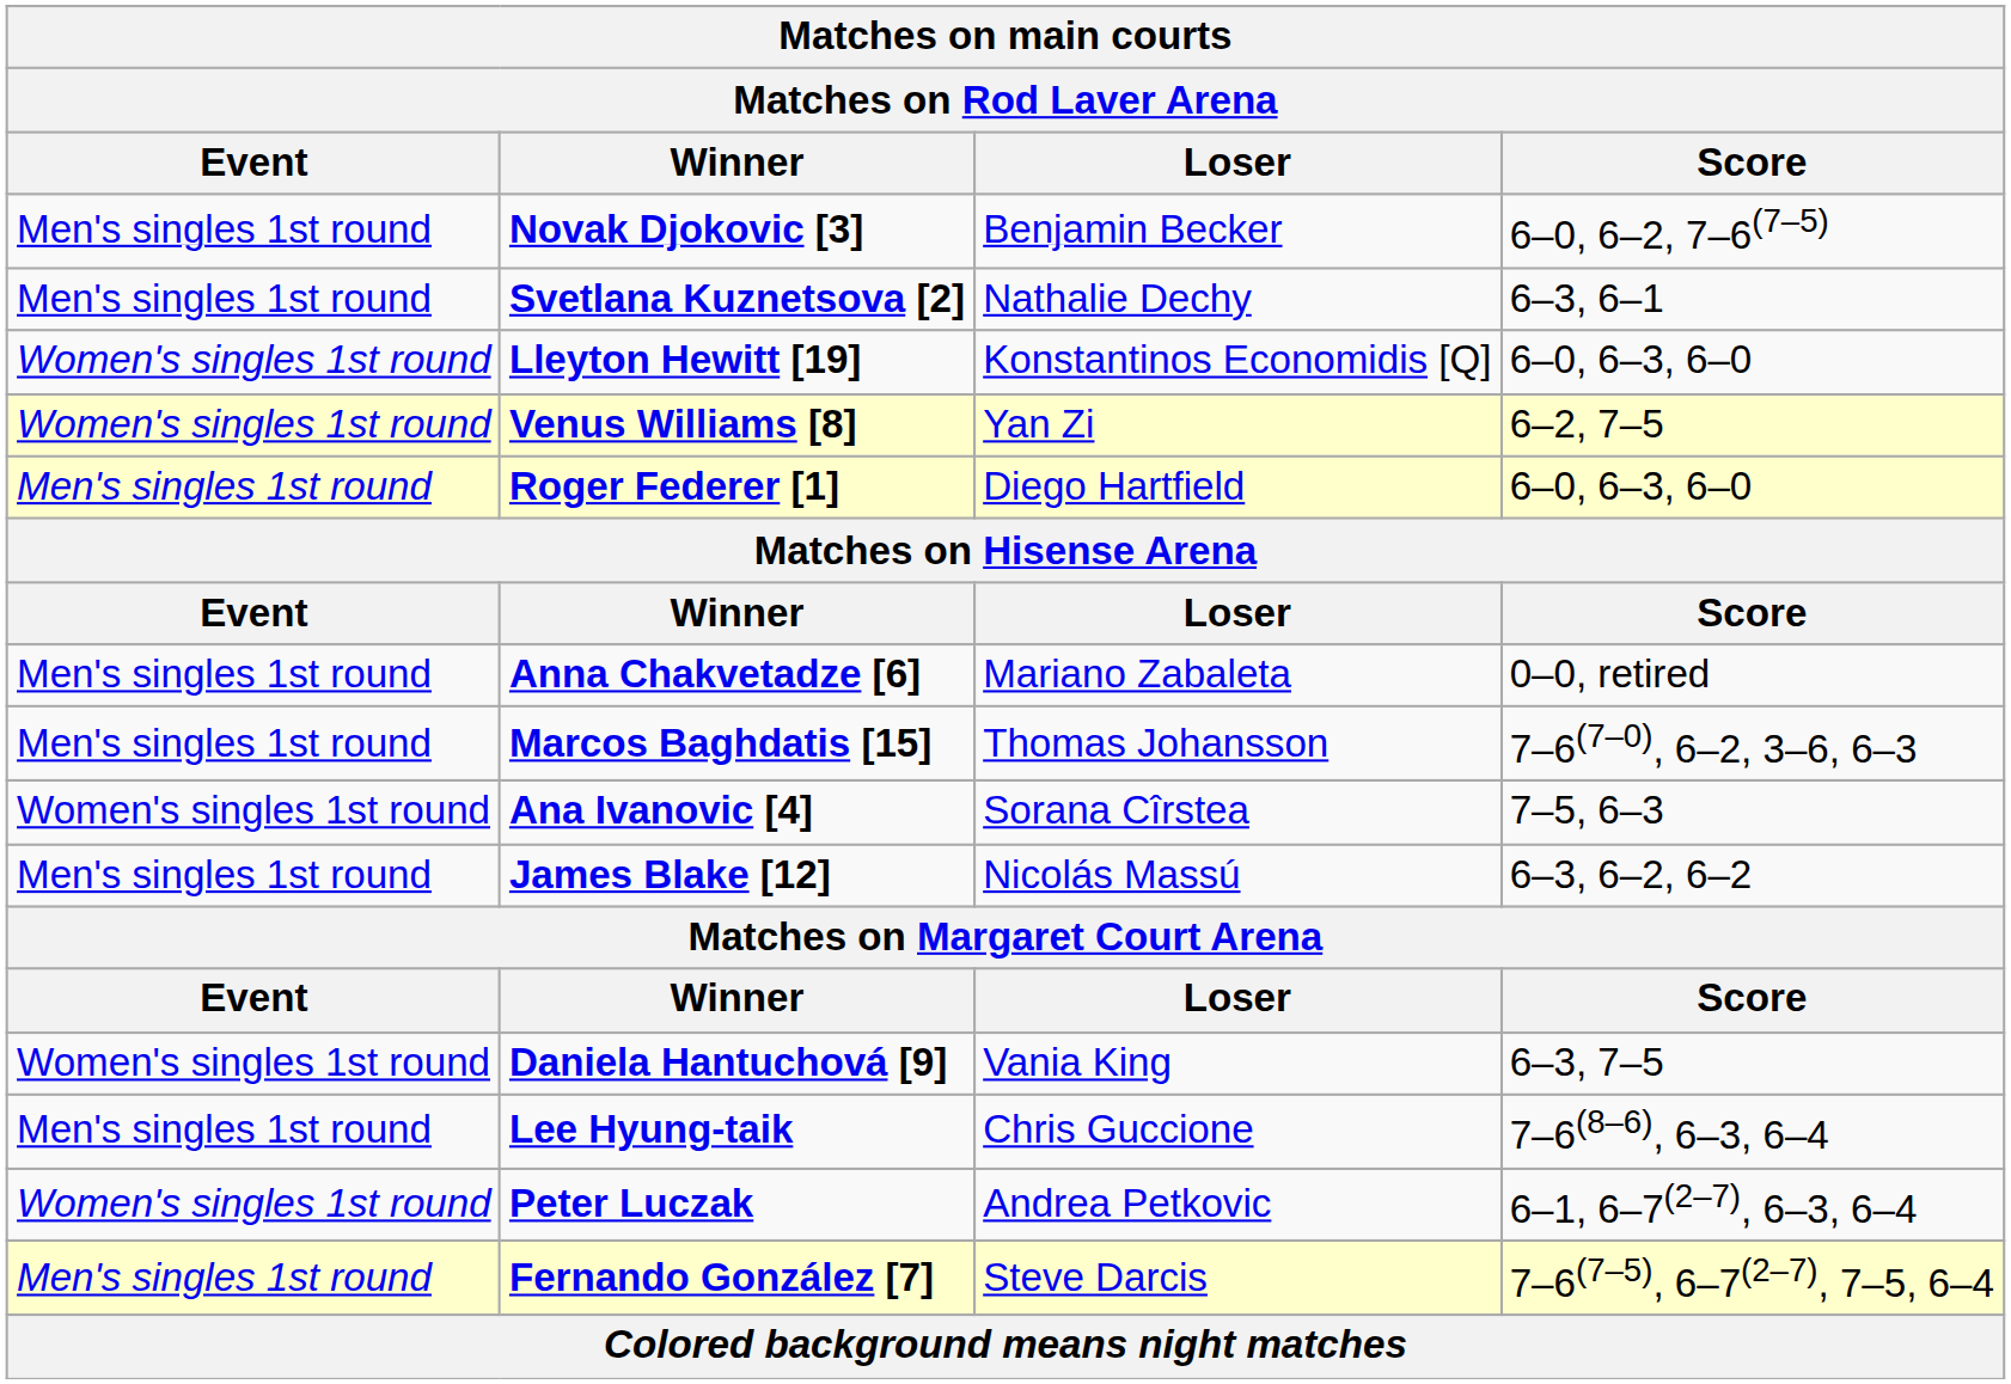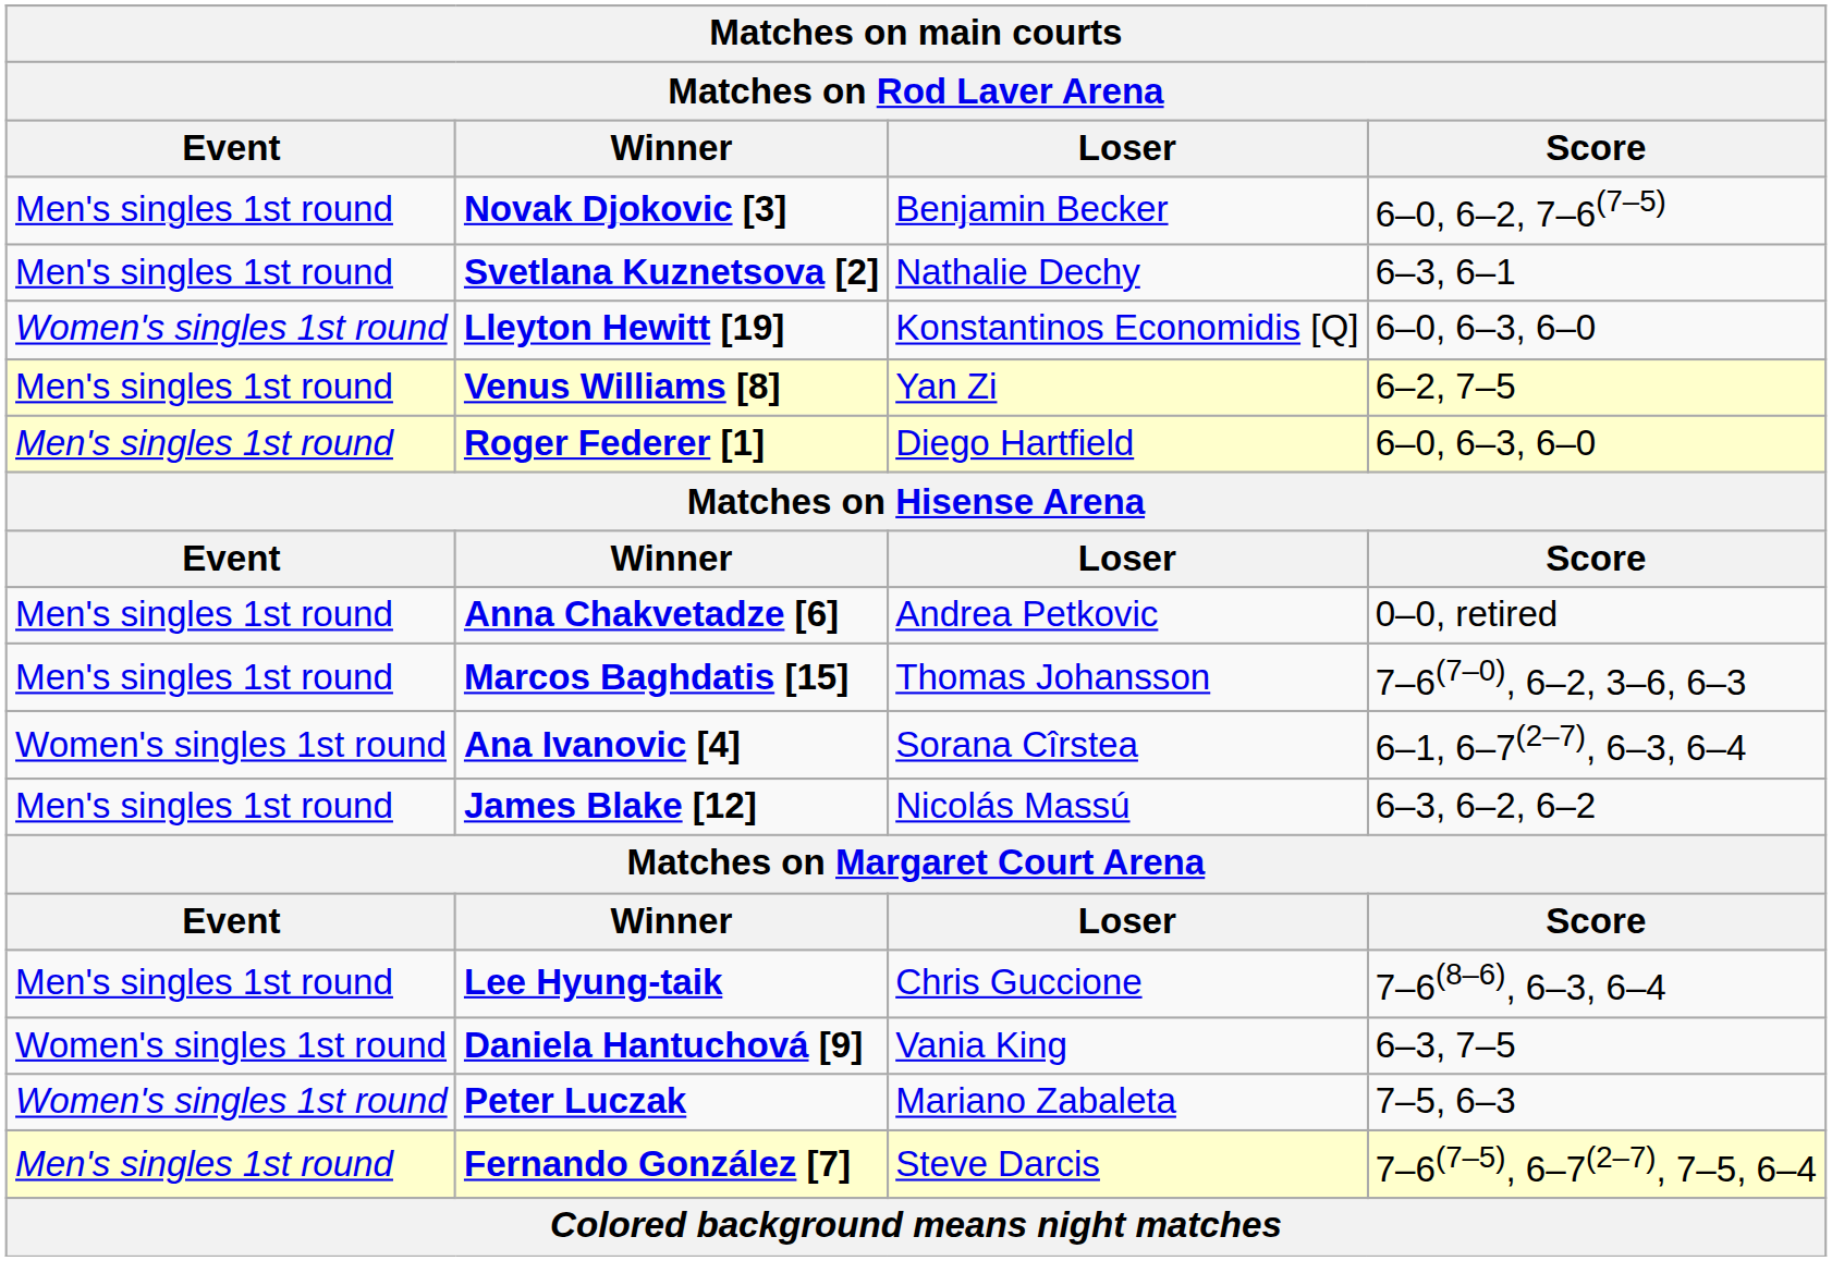 <table class="wikitable collapsible uncollapsed" style="margin:auto;">
 <tr>
 <th colspan=4 style="white-space:nowrap;">Matches on main courts</th>
 </tr>
 <tr>
 <th colspan=4>Matches on <a href='#'>Rod Laver Arena</a></th>
 </tr>
 <tr>
 <th>Event</th>
 <th>Winner</th>
 <th>Loser</th>
 <th>Score</th>
 </tr>
 <tr>
 <td><a href='#'>Men's singles 1st round</a></td>
 <td> <strong><a href='#'>Novak Djokovic</a> [3]</strong></td>
 <td> <a href='#'>Benjamin Becker</a></td>
 <td>6–0, 6–2, 7–6<sup>(7–5)</sup></td>
 </tr>
 <tr>
 <td><a href='#'>Men's singles 1st round</a></td>
 <td> <strong><a href='#'>Svetlana Kuznetsova</a> [2] </strong></td>
 <td> <a href='#'>Nathalie Dechy</a></td>
 <td>6–3, 6–1</td>
 </tr>
 <tr>
 <td><em><a href='#'>Women's singles 1st round</a></em></td>
 <td> <strong><a href='#'>Lleyton Hewitt</a> [19]</strong></td>
 <td> <a href='#'>Konstantinos Economidis</a> [Q]</td>
 <td>6–0, 6–3, 6–0</td>
 </tr>
 <tr bgcolor="#FFFFCC">
-<td><em><a href='#'>Women's singles 1st round</a></em></td>
+<td><a href='#'>Men's singles 1st round</a></td>
 <td> <strong><a href='#'>Venus Williams</a> [8]</strong></td>
 <td> <a href='#'>Yan Zi</a></td>
 <td>6–2, 7–5</td>
 </tr>
 <tr bgcolor="#FFFFCC">
 <td><em><a href='#'>Men's singles 1st round</a></em></td>
 <td> <strong><a href='#'>Roger Federer</a> [1]</strong></td>
 <td> <a href='#'>Diego Hartfield</a></td>
 <td>6–0, 6–3, 6–0</td>
 </tr>
 <tr>
 <th colspan=4>Matches on <a href='#'>Hisense Arena</a></th>
 </tr>
 <tr>
 <th>Event</th>
 <th>Winner</th>
 <th>Loser</th>
 <th>Score</th>
 </tr>
 <tr>
 <td><a href='#'>Men's singles 1st round</a></td>
 <td> <strong><a href='#'>Anna Chakvetadze</a> [6]</strong></td>
-<td> <a href='#'>Mariano Zabaleta</a></td>
+<td> <a href='#'>Andrea Petkovic</a></td>
 <td>0–0, retired</td>
 </tr>
 <tr>
 <td><a href='#'>Men's singles 1st round</a></td>
 <td> <strong><a href='#'>Marcos Baghdatis</a> [15]</strong></td>
 <td> <a href='#'>Thomas Johansson</a></td>
 <td>7–6<sup>(7–0)</sup>, 6–2, 3–6, 6–3</td>
 </tr>
 <tr>
 <td><a href='#'>Women's singles 1st round</a></td>
 <td> <strong><a href='#'>Ana Ivanovic</a> [4]</strong></td>
 <td> <a href='#'>Sorana Cîrstea</a></td>
-<td>7–5, 6–3</td>
+<td>6–1, 6–7<sup>(2–7)</sup>, 6–3, 6–4</td>
 </tr>
 <tr>
 <td><a href='#'>Men's singles 1st round</a></td>
 <td> <strong><a href='#'>James Blake</a> [12]</strong></td>
 <td> <a href='#'>Nicolás Massú</a></td>
 <td>6–3, 6–2, 6–2</td>
 </tr>
 <tr>
 <th colspan=4>Matches on <a href='#'>Margaret Court Arena</a></th>
 </tr>
 <tr>
 <th>Event</th>
 <th>Winner</th>
 <th>Loser</th>
 <th>Score</th>
 </tr>
 <tr>
+<td><a href='#'>Men's singles 1st round</a></td>
+<td> <strong><a href='#'>Lee Hyung-taik</a></strong></td>
+<td> <a href='#'>Chris Guccione</a></td>
+<td>7–6<sup>(8–6)</sup>, 6–3, 6–4</td>
+</tr>
+<tr>
 <td><a href='#'>Women's singles 1st round</a></td>
 <td> <strong><a href='#'>Daniela Hantuchová</a> [9]</strong></td>
 <td> <a href='#'>Vania King</a></td>
 <td>6–3, 7–5</td>
 </tr>
 <tr>
-<td><a href='#'>Men's singles 1st round</a></td>
-<td> <strong><a href='#'>Lee Hyung-taik</a></strong></td>
-<td> <a href='#'>Chris Guccione</a></td>
-<td>7–6<sup>(8–6)</sup>, 6–3, 6–4</td>
-</tr>
-<tr>
 <td><em><a href='#'>Women's singles 1st round</a></em></td>
 <td> <strong><a href='#'>Peter Luczak</a></strong></td>
-<td> <a href='#'>Andrea Petkovic</a></td>
-<td>6–1, 6–7<sup>(2–7)</sup>, 6–3, 6–4</td>
+<td> <a href='#'>Mariano Zabaleta</a></td>
+<td>7–5, 6–3</td>
 </tr>
 <tr bgcolor="#FFFFCC">
 <td><em><a href='#'>Men's singles 1st round</a></em></td>
 <td> <strong><a href='#'>Fernando González</a> [7]</strong></td>
 <td> <a href='#'>Steve Darcis</a></td>
 <td>7–6<sup>(7–5)</sup>, 6–7<sup>(2–7)</sup>, 7–5, 6–4</td>
 </tr>
 <tr>
 <th colspan=4><em>Colored background means night matches</em></th>
 </tr>
 </table>
